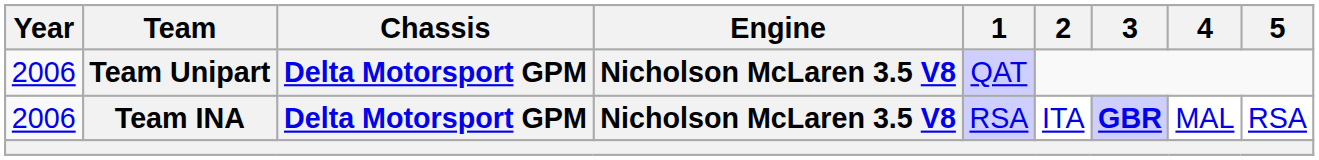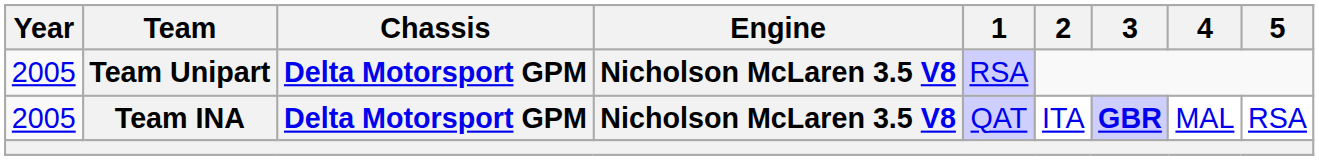 <table class="wikitable" style="text-align:center; font-size:85%">
 <tr>
 <th>Year</th>
 <th>Team</th>
 <th>Chassis</th>
 <th>Engine</th>
 <th>1</th>
 <th>2</th>
 <th>3</th>
 <th>4</th>
 <th>5</th>
 </tr>
 <tr>
-<td><a href='#'>2006</a></td>
+<td><a href='#'>2005</a></td>
 <th nowrap>Team Unipart</th>
 <th nowrap><a href='#'>Delta Motorsport</a> GPM</th>
 <th nowrap>Nicholson McLaren 3.5 <a href='#'>V8</a></th>
-<td style="background:#cfcfff;"><a href='#'>QAT</a><br></td>
+<td style="background:#cfcfff;"><a href='#'>RSA</a><br></td>
 <td colspan=4></td>
 </tr>
 <tr>
-<td><a href='#'>2006</a></td>
+<td><a href='#'>2005</a></td>
 <th nowrap>Team INA</th>
 <th nowrap><a href='#'>Delta Motorsport</a> GPM</th>
 <th nowrap>Nicholson McLaren 3.5 <a href='#'>V8</a></th>
-<td style="background:#cfcfff;"><a href='#'>RSA</a><br></td>
+<td style="background:#cfcfff;"><a href='#'>QAT</a><br></td>
 <td style="background:#ffffff;"><a href='#'>ITA</a><br></td>
 <td style="background:#cfcfff;"><strong><a href='#'>GBR</a><br></strong></td>
 <td style="background:#ffffff;"><a href='#'>MAL</a><br></td>
 <td style="background:#ffffff;"><a href='#'>RSA</a><br></td>
 </tr>
 <tr>
 <th colspan="9"></th>
 </tr>
 </table>
